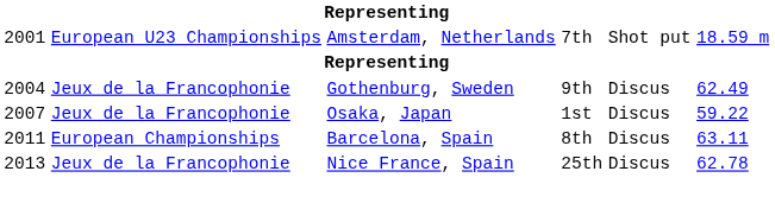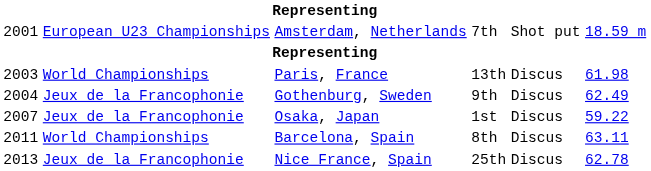 <table>
 <tr>
 <th colspan="6">Representing </th>
 </tr>
 <tr>
 <td>2001</td>
 <td><a href='#'>European U23 Championships</a></td>
 <td><a href='#'>Amsterdam</a>, <a href='#'>Netherlands</a></td>
 <td>7th</td>
 <td>Shot put</td>
 <td><a href='#'>18.59 m</a></td>
 </tr>
 <tr>
 <th colspan="6">Representing </th>
+</tr>
+<tr>
+<td>2003</td>
+<td><a href='#'>World Championships</a></td>
+<td><a href='#'>Paris</a>, <a href='#'>France</a></td>
+<td>13th</td>
+<td>Discus</td>
+<td><a href='#'>61.98</a></td>
 </tr>
 <tr>
 <td>2004</td>
 <td><a href='#'>Jeux de la Francophonie</a></td>
 <td><a href='#'>Gothenburg</a>, <a href='#'>Sweden</a></td>
 <td>9th</td>
 <td>Discus</td>
 <td><a href='#'>62.49</a></td>
 </tr>
 <tr>
 <td>2007</td>
 <td><a href='#'>Jeux de la Francophonie</a></td>
 <td><a href='#'>Osaka</a>, <a href='#'>Japan</a></td>
 <td>1st</td>
 <td>Discus</td>
 <td><a href='#'>59.22</a></td>
 </tr>
 <tr>
 <td>2011</td>
-<td><a href='#'>European Championships</a></td>
+<td><a href='#'>World Championships</a></td>
 <td><a href='#'>Barcelona</a>, <a href='#'>Spain</a></td>
 <td>8th</td>
 <td>Discus</td>
 <td><a href='#'>63.11</a></td>
 </tr>
 <tr>
 <td>2013</td>
 <td><a href='#'>Jeux de la Francophonie</a></td>
 <td><a href='#'>Nice France</a>, <a href='#'>Spain</a></td>
 <td>25th</td>
 <td>Discus</td>
 <td><a href='#'>62.78</a></td>
 </tr>
 </table>
